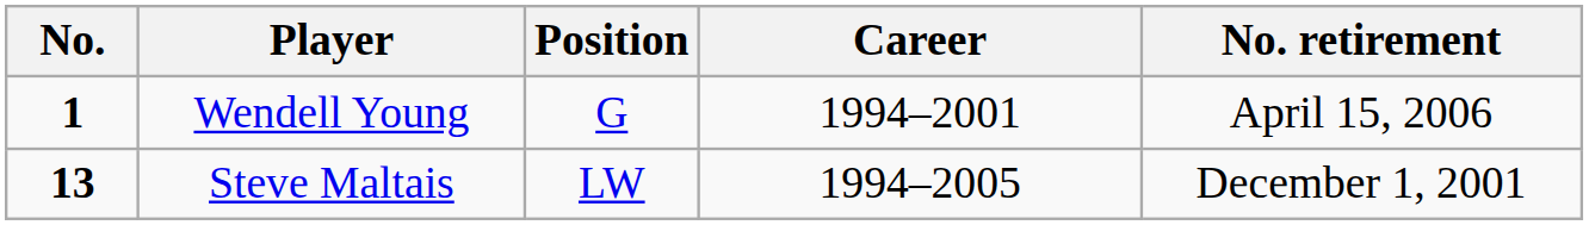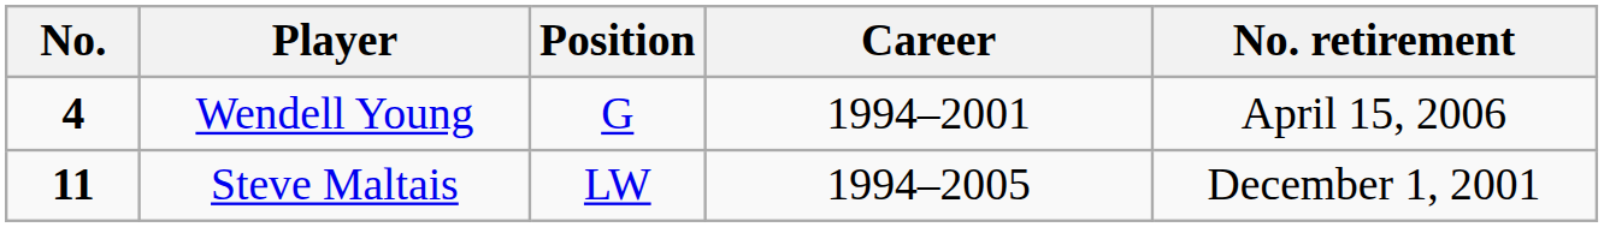 <table class="wikitable sortable" style="text-align:center">
 <tr>
 <th width="40">No.</th>
 <th width="130">Player</th>
 <th width="40">Position</th>
 <th width="150">Career</th>
 <th width="150">No. retirement</th>
 </tr>
 <tr>
-<td><strong>1</strong></td>
+<td><strong>4</strong></td>
 <td><a href='#'>Wendell Young</a></td>
 <td><a href='#'>G</a></td>
 <td>1994–2001</td>
 <td>April 15, 2006</td>
 </tr>
 <tr>
-<td><strong>13</strong></td>
+<td><strong>11</strong></td>
 <td><a href='#'>Steve Maltais</a></td>
 <td><a href='#'>LW</a></td>
 <td>1994–2005</td>
 <td>December 1, 2001</td>
 </tr>
 </table>
